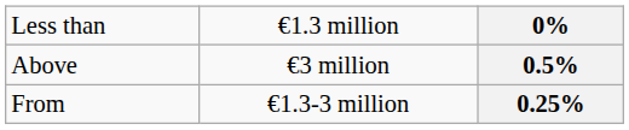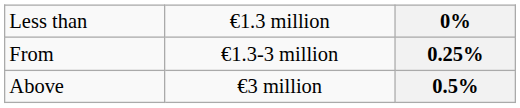 <table class="wikitable" style="float:left; width:400px"; title:"2008">
 <tr ---->
 <td>Less than</td>
 <td align="center">€1.3 million</td>
 <th align="left">0%</th>
 </tr>
 <tr ---->
+<td>From</td>
+<td align="center">€1.3-3 million</td>
+<th align="left">0.25%</th>
+</tr>
+<tr ---->
 <td>Above</td>
 <td align="center">€3 million</td>
 <th align="left">0.5%</th>
 </tr>
-<tr ---->
-<td>From</td>
-<td align="center">€1.3-3 million</td>
-<th align="left">0.25%</th>
-</tr>
 </table>
